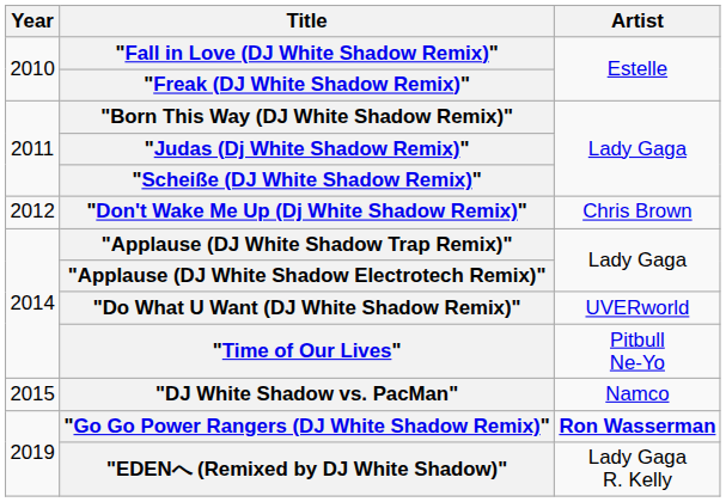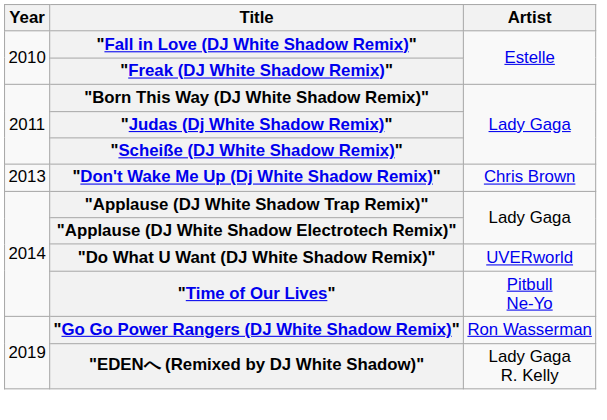 <table class="wikitable plainrowheaders" style="text-align:center;">
 <tr>
 <th scope="col">Year</th>
 <th scope="col">Title</th>
 <th scope="col">Artist</th>
 </tr>
 <tr>
 <td rowspan="2">2010</td>
 <th scope="row">"<a href='#'>Fall in Love (DJ White Shadow Remix)</a>"</th>
 <td rowspan="2"><a href='#'>Estelle</a></td>
 </tr>
 <tr>
 <th scope="row">"<a href='#'>Freak (DJ White Shadow Remix)</a>"</th>
 </tr>
 <tr>
 <td rowspan="3">2011</td>
 <th scope="row">"Born This Way (DJ White Shadow Remix)"</th>
 <td rowspan="3"><a href='#'>Lady Gaga</a></td>
 </tr>
 <tr>
 <th scope="row">"<a href='#'>Judas (Dj White Shadow Remix)</a>"</th>
 </tr>
 <tr>
 <th scope="row">"<a href='#'>Scheiße (DJ White Shadow Remix)</a>"</th>
 </tr>
 <tr>
-<td>2012</td>
+<td>2013</td>
 <th scope="row">"<a href='#'>Don't Wake Me Up (Dj White Shadow Remix)</a>"</th>
 <td><a href='#'>Chris Brown</a></td>
 </tr>
 <tr>
 <td rowspan="4">2014</td>
 <th scope="row">"Applause (DJ White Shadow Trap Remix)"</th>
 <td rowspan="2">Lady Gaga</td>
 </tr>
 <tr>
 <th scope="row">"Applause (DJ White Shadow Electrotech Remix)"</th>
 </tr>
 <tr>
 <th scope="row">"Do What U Want (DJ White Shadow Remix)"</th>
 <td><a href='#'>UVERworld</a></td>
 </tr>
 <tr>
 <th scope="row">"<a href='#'>Time of Our Lives</a>"</th>
 <td><a href='#'>Pitbull</a><br><a href='#'>Ne-Yo</a></td>
 </tr>
 <tr>
-<td>2015</td>
-<th scope="row">"DJ White Shadow vs. PacMan"</th>
-<td><a href='#'>Namco</a></td>
-</tr>
-<tr>
 <td rowspan="2">2019</td>
 <th scope="row">"<a href='#'>Go Go Power Rangers (DJ White Shadow Remix)</a>"</th>
-<td><strong><a href='#'>Ron Wasserman</a></strong></td>
+<td><a href='#'>Ron Wasserman</a></td>
 </tr>
 <tr>
 <th scope="row">"EDENへ (Remixed by DJ White Shadow)"</th>
 <td>Lady Gaga<br>R. Kelly</td>
 </tr>
 </table>
